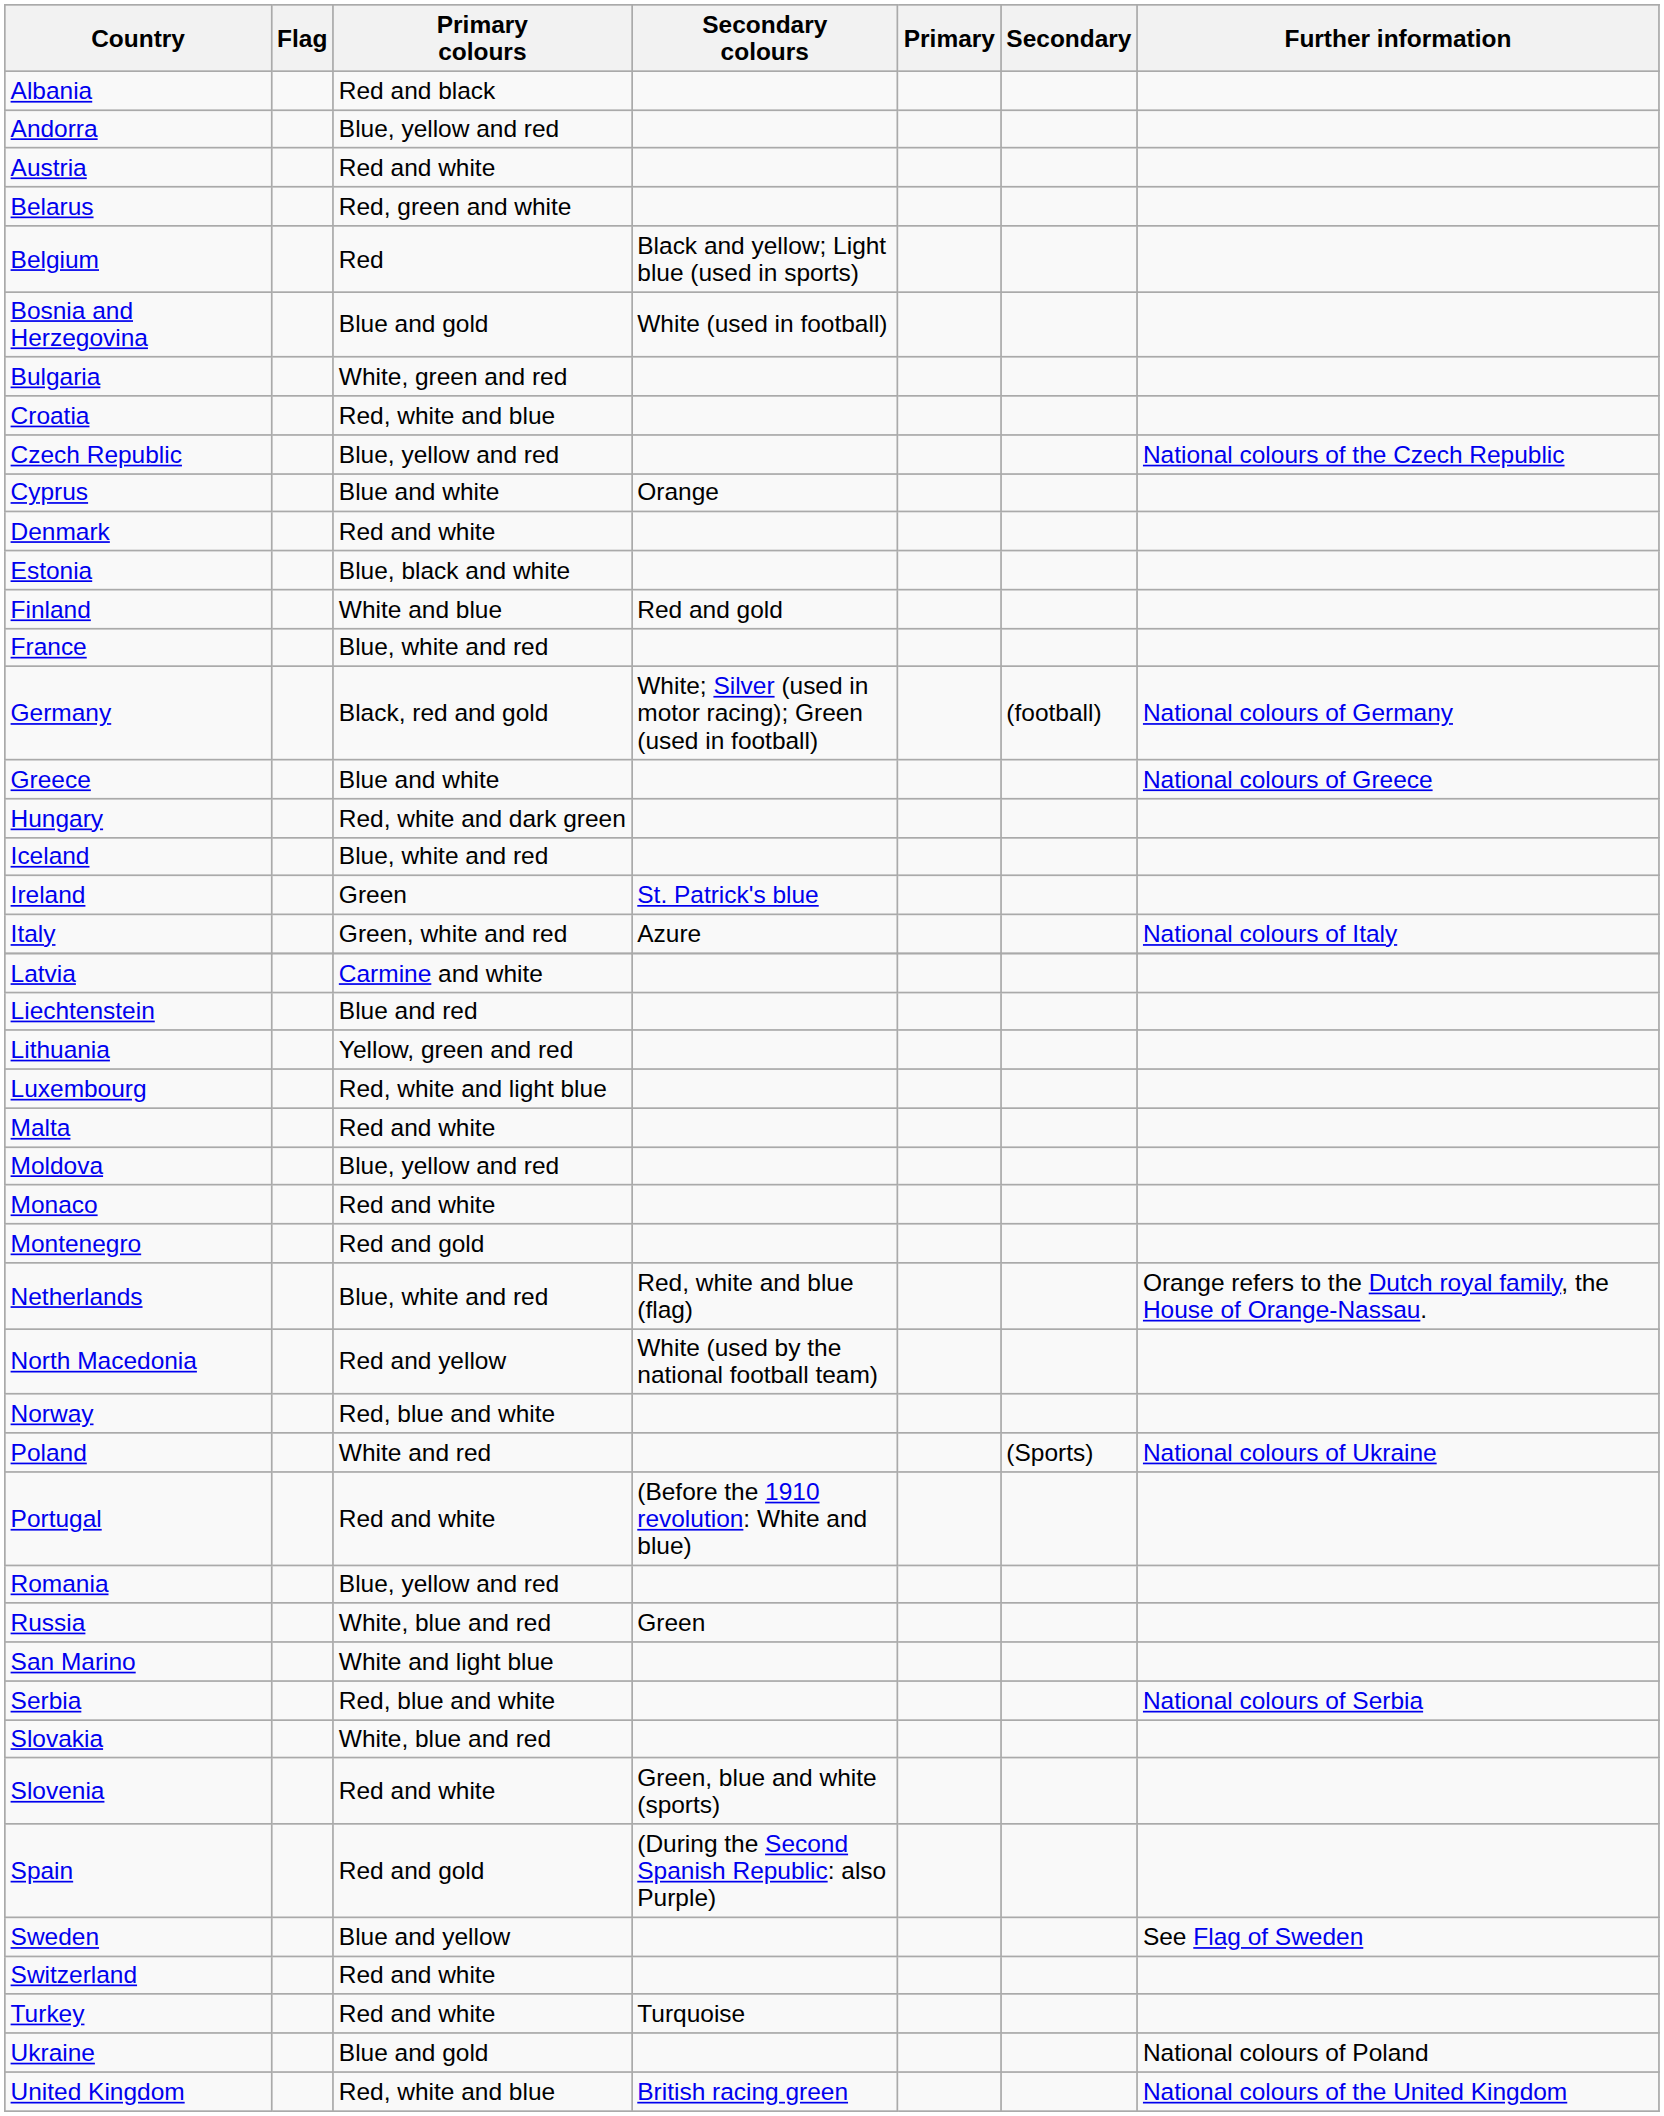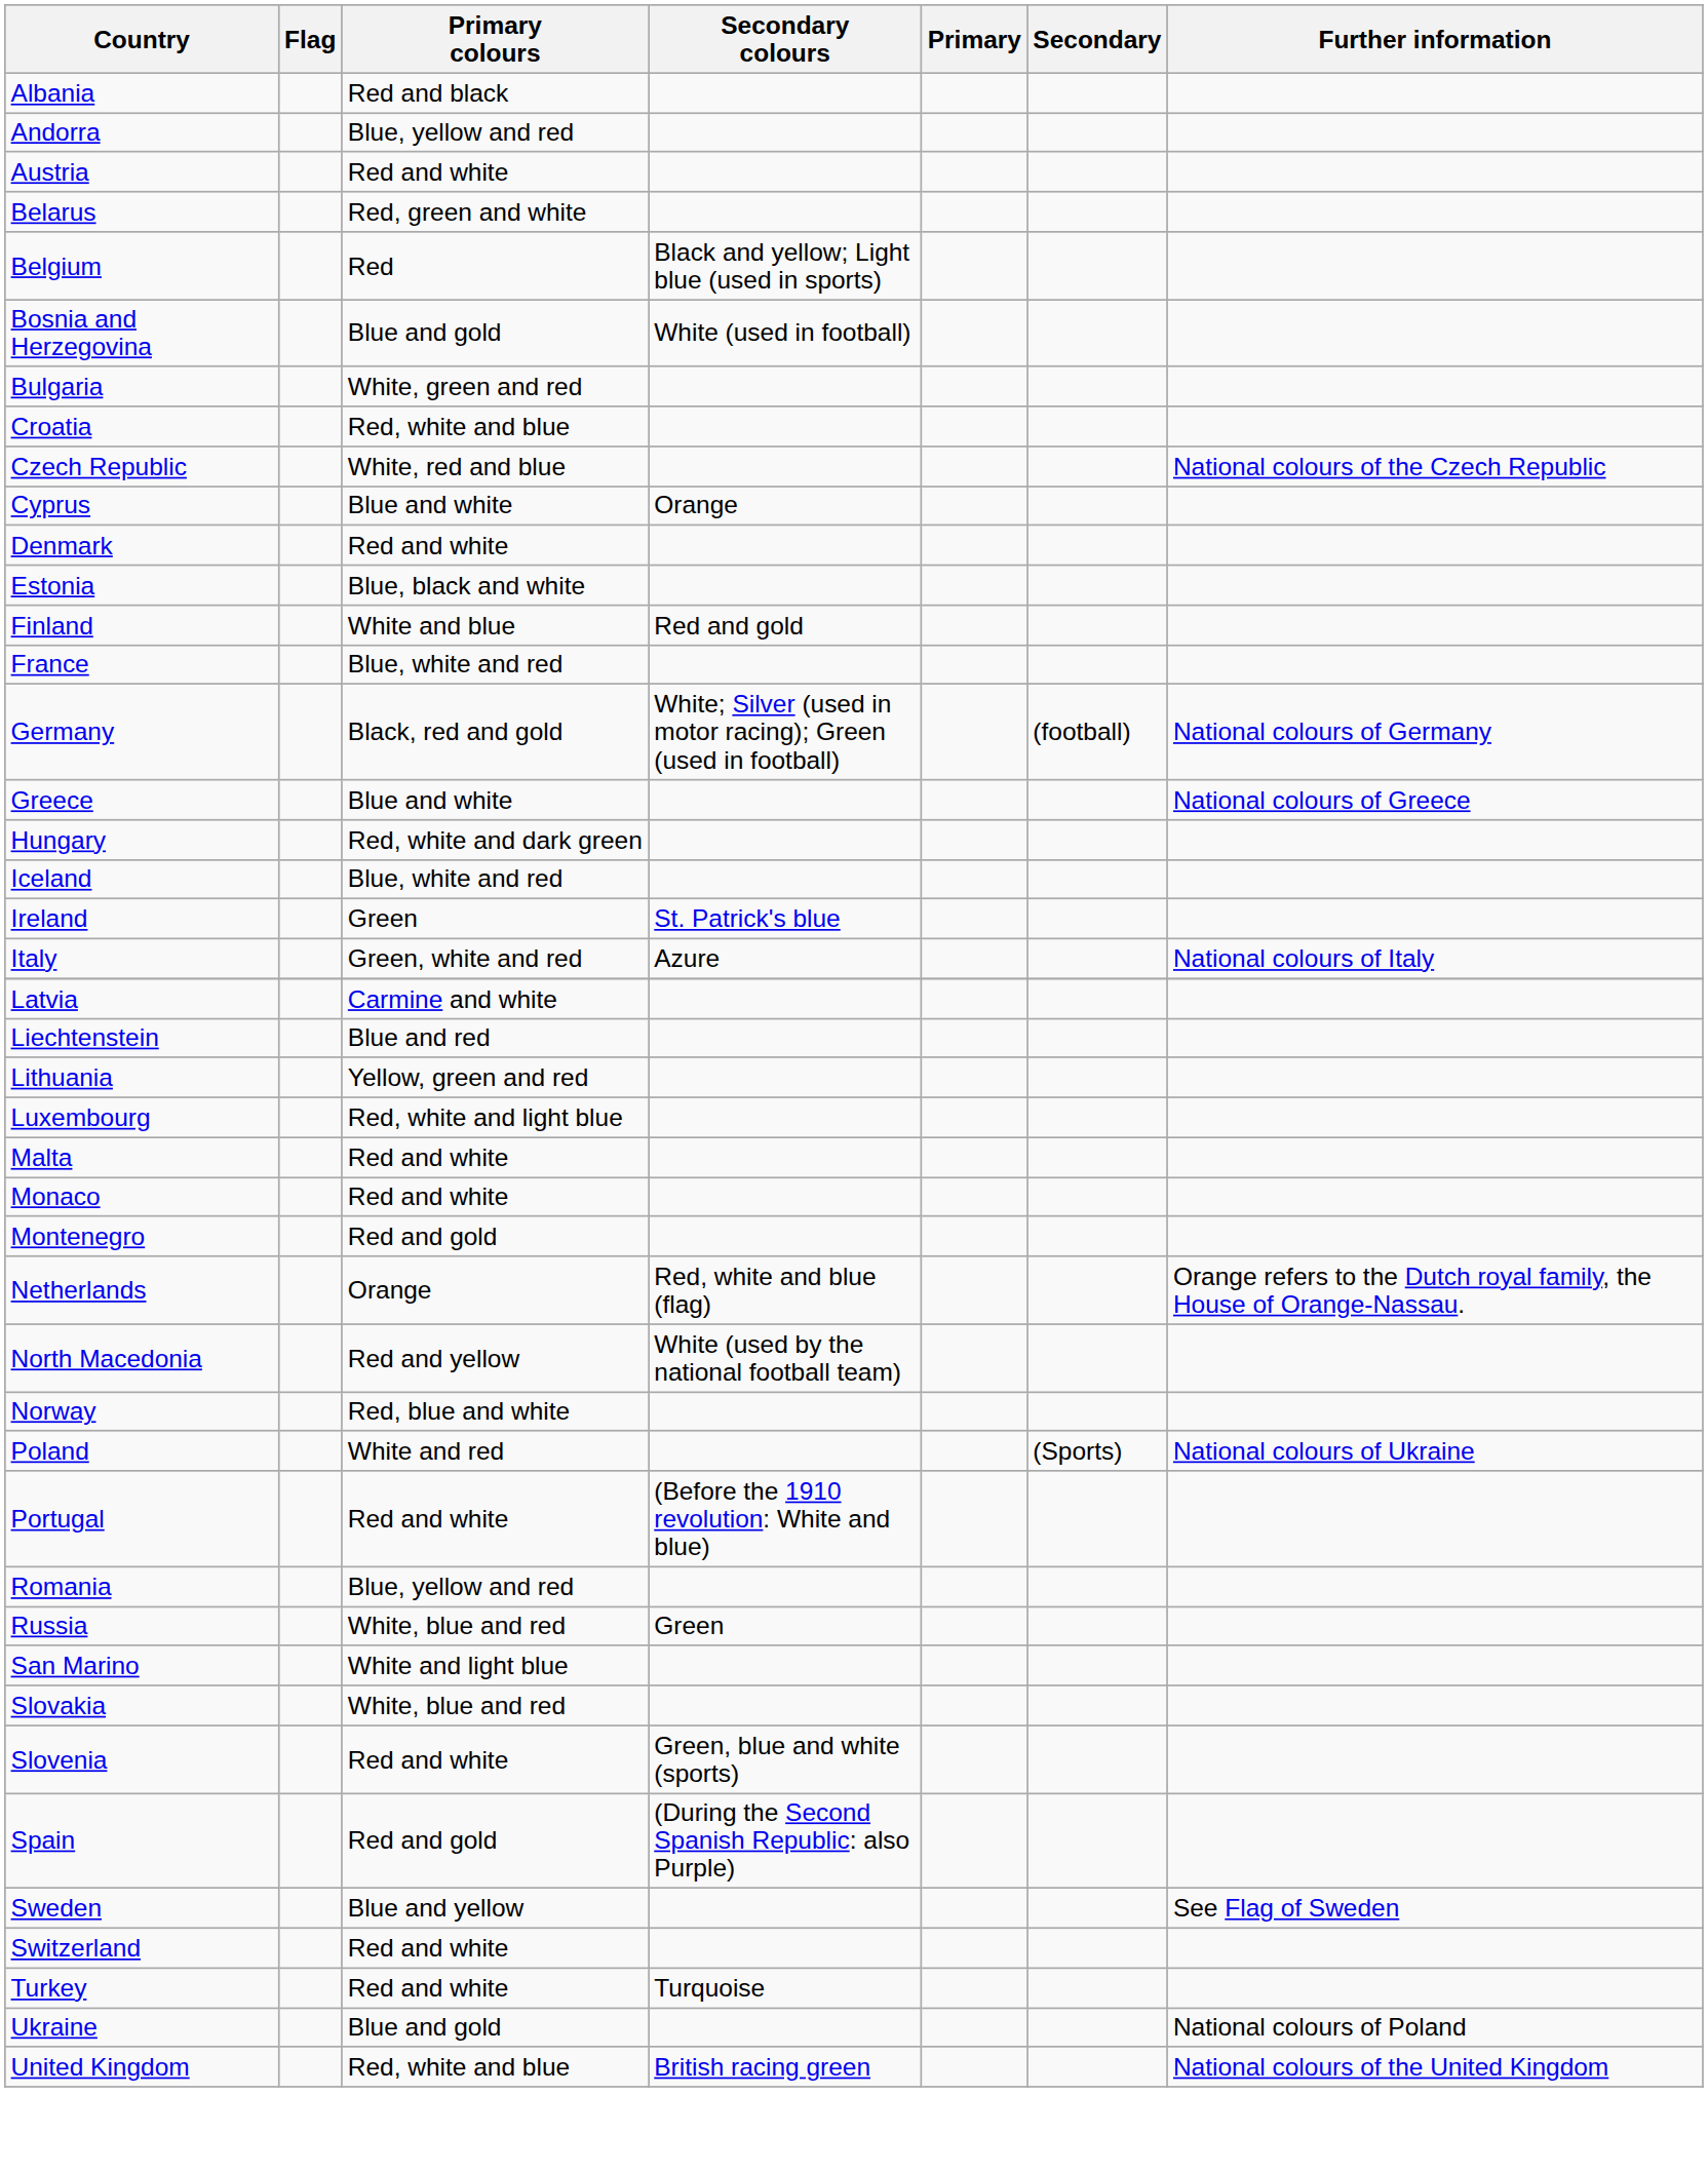 <table class="wikitable sortable" style="font-size:90%">
 <tr>
 <th style="width:150px">Country</th>
 <th class="unsortable">Flag</th>
 <th>Primary<br>colours</th>
 <th width=150pt>Secondary<br>colours</th>
 <th>Primary</th>
 <th>Secondary</th>
 <th width=300pt>Further information</th>
 </tr>
 <tr>
 <td><a href='#'>Albania</a></td>
 <td style="text-align:center"></td>
 <td>Red and black</td>
 <td></td>
 <td></td>
 <td></td>
 <td></td>
 </tr>
 <tr>
 <td><a href='#'>Andorra</a></td>
 <td style="text-align:center"></td>
 <td>Blue, yellow and red</td>
 <td></td>
 <td></td>
 <td></td>
 <td></td>
 </tr>
 <tr>
 <td><a href='#'>Austria</a></td>
 <td style="text-align:center"></td>
 <td>Red and white</td>
 <td></td>
 <td></td>
 <td></td>
 <td></td>
 </tr>
 <tr>
 <td><a href='#'>Belarus</a></td>
 <td style="text-align:center"></td>
 <td>Red, green and white</td>
 <td></td>
 <td></td>
 <td></td>
 <td></td>
 </tr>
 <tr>
 <td><a href='#'>Belgium</a></td>
 <td style="text-align:center"></td>
 <td>Red</td>
 <td>Black and yellow; Light blue (used in sports)</td>
 <td></td>
 <td></td>
 <td></td>
 </tr>
 <tr>
 <td><a href='#'>Bosnia and Herzegovina</a></td>
 <td style="text-align:center"></td>
 <td>Blue and gold</td>
 <td>White (used in football)</td>
 <td></td>
 <td></td>
 <td></td>
 </tr>
 <tr>
 <td><a href='#'>Bulgaria</a></td>
 <td style="text-align:center"></td>
 <td>White, green and red</td>
 <td></td>
 <td></td>
 <td></td>
 <td></td>
 </tr>
 <tr>
 <td><a href='#'>Croatia</a></td>
 <td style="text-align:center"></td>
 <td>Red, white and blue</td>
 <td></td>
 <td></td>
 <td></td>
 <td></td>
 </tr>
 <tr>
 <td><a href='#'>Czech Republic</a></td>
 <td style="text-align:center"></td>
-<td>Blue, yellow and red</td>
+<td>White, red and blue</td>
 <td></td>
 <td></td>
 <td></td>
 <td><a href='#'>National colours of the Czech Republic</a></td>
 </tr>
 <tr>
 <td><a href='#'>Cyprus</a></td>
 <td style="text-align:center"></td>
 <td>Blue and white</td>
 <td>Orange</td>
 <td></td>
 <td></td>
 <td></td>
 </tr>
 <tr>
 <td><a href='#'>Denmark</a></td>
 <td style="text-align:center"></td>
 <td>Red and white</td>
 <td></td>
 <td></td>
 <td></td>
 <td></td>
 </tr>
 <tr>
 <td><a href='#'>Estonia</a></td>
 <td style="text-align:center"></td>
 <td>Blue, black and white</td>
 <td></td>
 <td></td>
 <td></td>
 <td></td>
 </tr>
 <tr>
 <td><a href='#'>Finland</a></td>
 <td style="text-align:center"></td>
 <td>White and blue</td>
 <td>Red and gold</td>
 <td></td>
 <td></td>
 <td></td>
 </tr>
 <tr>
 <td><a href='#'>France</a></td>
 <td style="text-align:center"></td>
 <td>Blue, white and red</td>
 <td></td>
 <td></td>
 <td></td>
 <td></td>
 </tr>
 <tr>
 <td><a href='#'>Germany</a></td>
 <td style="text-align:center"></td>
 <td>Black, red and gold</td>
 <td>White; <a href='#'>Silver</a> (used in motor racing); Green (used in football)</td>
 <td></td>
 <td> (football)</td>
 <td><a href='#'>National colours of Germany</a></td>
 </tr>
 <tr>
 <td><a href='#'>Greece</a></td>
 <td style="text-align:center"></td>
 <td>Blue and white</td>
 <td></td>
 <td></td>
 <td></td>
 <td><a href='#'>National colours of Greece</a></td>
 </tr>
 <tr>
 <td><a href='#'>Hungary</a></td>
 <td style="text-align:center"></td>
 <td>Red, white and dark green</td>
 <td></td>
 <td></td>
 <td></td>
 <td></td>
 </tr>
 <tr>
 <td><a href='#'>Iceland</a></td>
 <td style="text-align:center"></td>
 <td>Blue, white and red</td>
 <td></td>
 <td></td>
 <td></td>
 <td></td>
 </tr>
 <tr>
 <td><a href='#'>Ireland</a></td>
 <td style="text-align:center"></td>
 <td>Green</td>
 <td><a href='#'>St. Patrick's blue</a></td>
 <td></td>
 <td></td>
 <td></td>
 </tr>
 <tr>
 <td><a href='#'>Italy</a></td>
 <td style="text-align:center"></td>
 <td>Green, white and red</td>
 <td>Azure</td>
 <td></td>
 <td></td>
 <td><a href='#'>National colours of Italy</a></td>
 </tr>
 <tr>
 </tr>
 <tr>
 <td><a href='#'>Latvia</a></td>
 <td style="text-align:center"></td>
 <td><a href='#'>Carmine</a> and white</td>
 <td></td>
 <td></td>
 <td></td>
 <td></td>
 </tr>
 <tr>
 <td><a href='#'>Liechtenstein</a></td>
 <td style="text-align:center"></td>
 <td>Blue and red</td>
 <td></td>
 <td></td>
 <td></td>
 <td></td>
 </tr>
 <tr>
 <td><a href='#'>Lithuania</a></td>
 <td style="text-align:center"></td>
 <td>Yellow, green and red</td>
 <td></td>
 <td></td>
 <td></td>
 <td></td>
 </tr>
 <tr>
 <td><a href='#'>Luxembourg</a></td>
 <td style="text-align:center"></td>
 <td>Red, white and light blue</td>
 <td></td>
 <td></td>
 <td></td>
 <td></td>
 </tr>
 <tr>
 <td><a href='#'>Malta</a></td>
 <td style="text-align:center"></td>
 <td>Red and white</td>
 <td></td>
 <td></td>
 <td></td>
 <td></td>
 </tr>
 <tr>
-<td><a href='#'>Moldova</a></td>
-<td style="text-align:center"></td>
-<td>Blue, yellow and red</td>
-<td></td>
-<td></td>
-<td></td>
-<td></td>
-</tr>
-<tr>
 <td><a href='#'>Monaco</a></td>
 <td style="text-align:center"></td>
 <td>Red and white</td>
 <td></td>
 <td></td>
 <td></td>
 <td></td>
 </tr>
 <tr>
 <td><a href='#'>Montenegro</a></td>
 <td style="text-align:center"></td>
 <td>Red and gold</td>
 <td></td>
 <td></td>
 <td></td>
 <td></td>
 </tr>
 <tr>
 <td><a href='#'>Netherlands</a></td>
 <td style="text-align:center"></td>
-<td>Blue, white and red</td>
+<td>Orange</td>
 <td>Red, white and blue (flag)</td>
 <td></td>
 <td></td>
 <td>Orange refers to the <a href='#'>Dutch royal family</a>, the <a href='#'>House of Orange-Nassau</a>.</td>
 </tr>
 <tr>
 <td><a href='#'>North Macedonia</a></td>
 <td style="text-align:center"></td>
 <td>Red and yellow</td>
 <td>White (used by the national football team)</td>
 <td></td>
 <td></td>
 <td></td>
 </tr>
 <tr>
 <td><a href='#'>Norway</a></td>
 <td style="text-align:center"></td>
 <td>Red, blue and white</td>
 <td></td>
 <td></td>
 <td></td>
 <td></td>
 </tr>
 <tr>
 <td><a href='#'>Poland</a></td>
 <td style="text-align:center"></td>
 <td>White and red</td>
 <td></td>
 <td></td>
 <td> (Sports)</td>
 <td><a href='#'>National colours of Ukraine</a></td>
 </tr>
 <tr>
 <td><a href='#'>Portugal</a></td>
 <td style="text-align:center"></td>
 <td>Red and white</td>
 <td>(Before the <a href='#'>1910 revolution</a>: White and blue)</td>
 <td></td>
 <td></td>
 <td></td>
 </tr>
 <tr>
 <td><a href='#'>Romania</a></td>
 <td style="text-align:center"></td>
 <td>Blue, yellow and red</td>
 <td></td>
 <td></td>
 <td></td>
 <td></td>
 </tr>
 <tr>
 <td><a href='#'>Russia</a></td>
 <td style="text-align:center"></td>
 <td>White, blue and red</td>
 <td>Green</td>
 <td></td>
 <td></td>
 <td></td>
 </tr>
 <tr>
 <td><a href='#'>San Marino</a></td>
 <td style="text-align:center"></td>
 <td>White and light blue</td>
 <td></td>
 <td></td>
 <td></td>
 <td></td>
-</tr>
-<tr>
-<td><a href='#'>Serbia</a></td>
-<td style="text-align:center"></td>
-<td>Red, blue and white</td>
-<td></td>
-<td></td>
-<td></td>
-<td><a href='#'>National colours of Serbia</a></td>
 </tr>
 <tr>
 <td><a href='#'>Slovakia</a></td>
 <td style="text-align:center"></td>
 <td>White, blue and red</td>
 <td></td>
 <td></td>
 <td></td>
 <td></td>
 </tr>
 <tr>
 <td><a href='#'>Slovenia</a></td>
 <td style="text-align:center"></td>
 <td>Red and white</td>
 <td>Green, blue and white (sports)</td>
 <td></td>
 <td></td>
 <td></td>
 </tr>
 <tr>
 <td><a href='#'>Spain</a></td>
 <td style="text-align:center"></td>
 <td>Red and gold</td>
 <td>(During the <a href='#'>Second Spanish Republic</a>: also Purple)</td>
 <td></td>
 <td></td>
 <td></td>
 </tr>
 <tr>
 <td><a href='#'>Sweden</a></td>
 <td style="text-align:center"></td>
 <td>Blue and yellow</td>
 <td></td>
 <td></td>
 <td></td>
 <td>See <a href='#'>Flag of Sweden</a></td>
 </tr>
 <tr>
 <td><a href='#'>Switzerland</a></td>
 <td style="text-align:center"></td>
 <td>Red and white</td>
 <td></td>
 <td></td>
 <td></td>
 </tr>
 <tr>
 <td><a href='#'>Turkey</a></td>
 <td style="text-align:center"></td>
 <td>Red and white</td>
 <td>Turquoise</td>
 <td></td>
 <td></td>
 <td></td>
 </tr>
 <tr>
 <td><a href='#'>Ukraine</a></td>
 <td style="text-align:center"></td>
 <td>Blue and gold</td>
 <td></td>
 <td></td>
 <td></td>
 <td>National colours of Poland</td>
 </tr>
 <tr>
 <td><a href='#'>United Kingdom</a></td>
 <td style="text-align:center"></td>
 <td>Red, white and blue</td>
 <td><a href='#'>British racing green</a></td>
 <td></td>
 <td></td>
 <td><a href='#'>National colours of the United Kingdom</a></td>
 </tr>
 </table>
